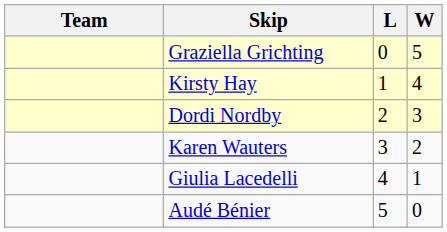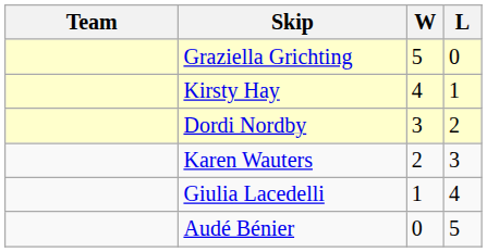 <table class="wikitable">
 <tr>
 <th width="120">Team</th>
 <th width="160">Skip</th>
+<th width="20">W</th>
 <th width="20">L</th>
-<th width="20">W</th>
 </tr>
 <tr bgcolor="#ffffcc">
 <td></td>
 <td><a href='#'>Graziella Grichting</a></td>
+<td>5</td>
 <td>0</td>
-<td>5</td>
 </tr>
 <tr bgcolor="#ffffcc">
 <td></td>
 <td><a href='#'>Kirsty Hay</a></td>
+<td>4</td>
 <td>1</td>
-<td>4</td>
 </tr>
 <tr bgcolor="#ffffcc">
 <td></td>
 <td><a href='#'>Dordi Nordby</a></td>
+<td>3</td>
+<td>2</td>
+</tr>
+<tr>
+<td></td>
+<td><a href='#'>Karen Wauters</a></td>
 <td>2</td>
 <td>3</td>
 </tr>
 <tr>
 <td></td>
-<td><a href='#'>Karen Wauters</a></td>
-<td>3</td>
-<td>2</td>
-</tr>
-<tr>
-<td></td>
 <td><a href='#'>Giulia Lacedelli</a></td>
+<td>1</td>
 <td>4</td>
-<td>1</td>
 </tr>
 <tr>
 <td></td>
 <td><a href='#'>Audé Bénier</a></td>
+<td>0</td>
 <td>5</td>
-<td>0</td>
 </tr>
 </table>
